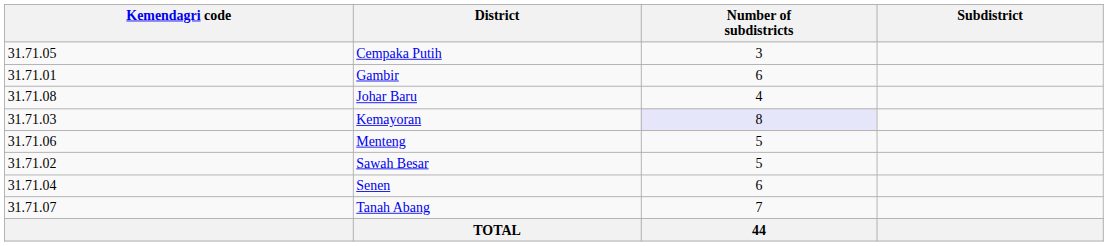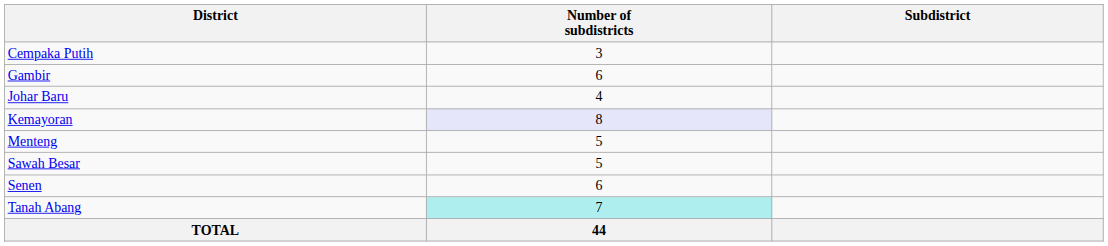 <table class="wikitable sortable" width="100%">
 <tr valign="top" style="background-color: #ccc;">
-<th><a href='#'>Kemendagri</a> code</th>
 <th>District</th>
 <th>Number of<br>subdistricts</th>
 <th>Subdistrict</th>
 </tr>
 <tr valign="top">
-<td>31.71.05</td>
 <td><a href='#'>Cempaka Putih</a></td>
 <td align="center">3</td>
 <td></td>
 </tr>
 <tr valign="top">
-<td>31.71.01</td>
 <td><a href='#'>Gambir</a></td>
 <td align="center">6</td>
 <td></td>
 </tr>
 <tr valign="top">
-<td>31.71.08</td>
 <td><a href='#'>Johar Baru</a></td>
 <td align="center">4</td>
 <td></td>
 </tr>
 <tr valign="top">
-<td>31.71.03</td>
 <td><a href='#'>Kemayoran</a></td>
 <td align="center" style="background: lavender;">8</td>
 <td></td>
 </tr>
 <tr valign="top">
-<td>31.71.06</td>
 <td><a href='#'>Menteng</a></td>
 <td align="center">5</td>
 <td></td>
 </tr>
 <tr valign="top">
-<td>31.71.02</td>
 <td><a href='#'>Sawah Besar</a></td>
 <td align="center">5</td>
 <td></td>
 </tr>
 <tr valign="top">
-<td>31.71.04</td>
 <td><a href='#'>Senen</a></td>
 <td align="center">6</td>
 <td></td>
 </tr>
 <tr valign="top">
-<td>31.71.07</td>
 <td><a href='#'>Tanah Abang</a></td>
-<td align="center">7</td>
+<td align="center" style="background: paleturquoise;">7</td>
 <td></td>
 </tr>
 <tr valign="top" style="background-color: #ccc;">
-<th></th>
 <th>TOTAL</th>
 <th>44</th>
 <th></th>
 </tr>
 </table>
